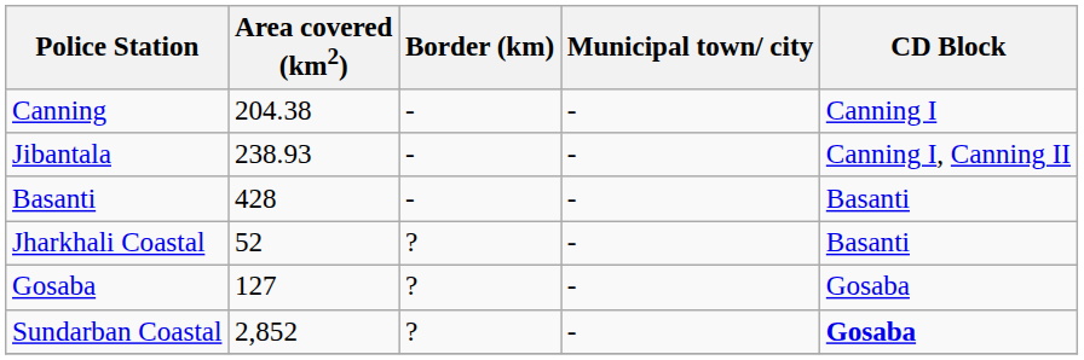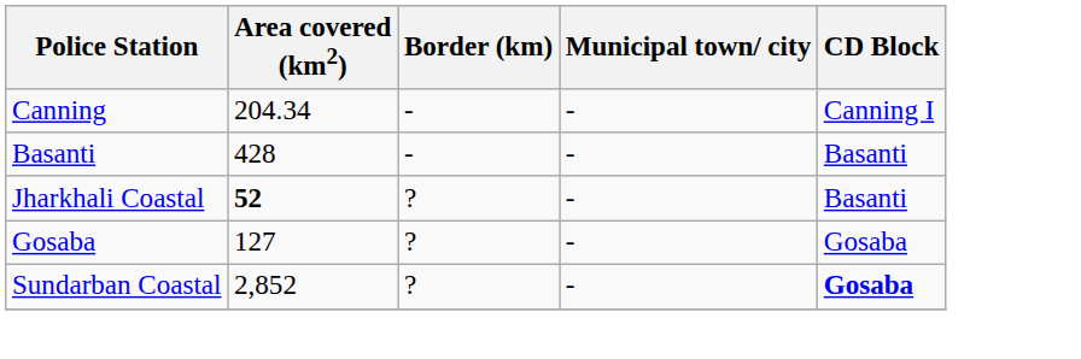 <table class="wikitable sortable">
 <tr>
 <th>Police Station</th>
 <th>Area covered<br>(km<sup>2</sup>)</th>
 <th>Border (km)</th>
 <th>Municipal town/ city</th>
 <th>CD Block</th>
 </tr>
 <tr>
 <td><a href='#'>Canning</a></td>
-<td>204.38</td>
+<td>204.34</td>
 <td>-</td>
 <td>-</td>
 <td><a href='#'>Canning I</a></td>
-</tr>
-<tr>
-<td><a href='#'>Jibantala</a></td>
-<td>238.93</td>
-<td>-</td>
-<td>-</td>
-<td><a href='#'>Canning I</a>, <a href='#'>Canning II</a></td>
 </tr>
 <tr>
 <td><a href='#'>Basanti</a></td>
 <td>428</td>
 <td>-</td>
 <td>-</td>
 <td><a href='#'>Basanti</a></td>
 </tr>
 <tr>
 <td><a href='#'>Jharkhali Coastal</a></td>
-<td>52</td>
+<td><strong>52</strong></td>
 <td>?</td>
 <td>-</td>
 <td><a href='#'>Basanti</a></td>
 </tr>
 <tr>
 <td><a href='#'>Gosaba</a></td>
 <td>127</td>
 <td>?</td>
 <td>-</td>
 <td><a href='#'>Gosaba</a></td>
 </tr>
 <tr>
 <td><a href='#'>Sundarban Coastal</a></td>
 <td>2,852</td>
 <td>?</td>
 <td>-</td>
 <td><strong><a href='#'>Gosaba</a></strong></td>
 </tr>
 <tr>
 </tr>
 </table>
